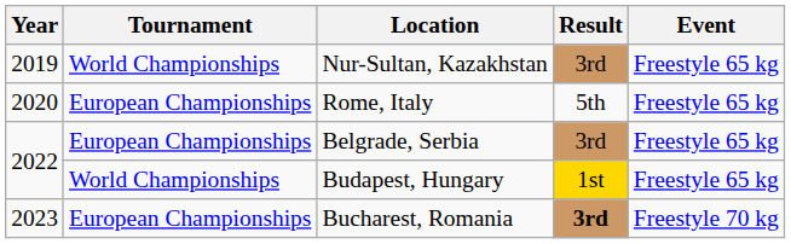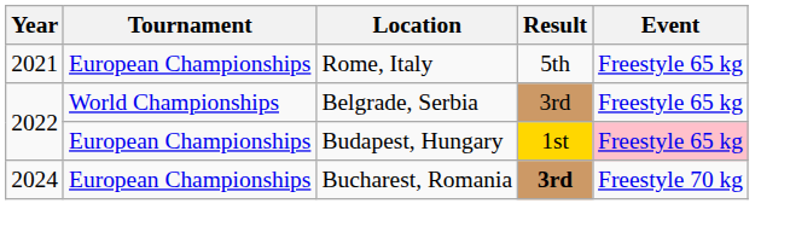 <table class="wikitable" style="font-size:95%;">
 <tr>
 <th>Year</th>
 <th>Tournament</th>
 <th>Location</th>
 <th>Result</th>
 <th>Event</th>
 </tr>
 <tr>
-<td>2019</td>
-<td><a href='#'>World Championships</a></td>
-<td>Nur-Sultan, Kazakhstan</td>
-<td align="center" bgcolor="cc9966">3rd</td>
-<td><a href='#'>Freestyle 65 kg</a></td>
-</tr>
-<tr>
-<td>2020</td>
+<td>2021</td>
 <td><a href='#'>European Championships</a></td>
 <td>Rome, Italy</td>
 <td align="center">5th</td>
 <td><a href='#'>Freestyle 65 kg</a></td>
 </tr>
 <tr>
 <td rowspan=2>2022</td>
-<td><a href='#'>European Championships</a></td>
+<td><a href='#'>World Championships</a></td>
 <td>Belgrade, Serbia</td>
 <td align="center" bgcolor="cc9966">3rd</td>
 <td><a href='#'>Freestyle 65 kg</a></td>
 </tr>
 <tr>
-<td><a href='#'>World Championships</a></td>
+<td><a href='#'>European Championships</a></td>
 <td>Budapest, Hungary</td>
 <td align="center" bgcolor="Gold">1st</td>
-<td><a href='#'>Freestyle 65 kg</a></td>
+<td style="background: pink;"><a href='#'>Freestyle 65 kg</a></td>
 </tr>
 <tr>
-<td>2023</td>
+<td>2024</td>
 <td><a href='#'>European Championships</a></td>
 <td>Bucharest, Romania</td>
 <td align="center" bgcolor="cc9966"><strong>3rd</strong></td>
 <td><a href='#'>Freestyle 70 kg</a></td>
 </tr>
 </table>
